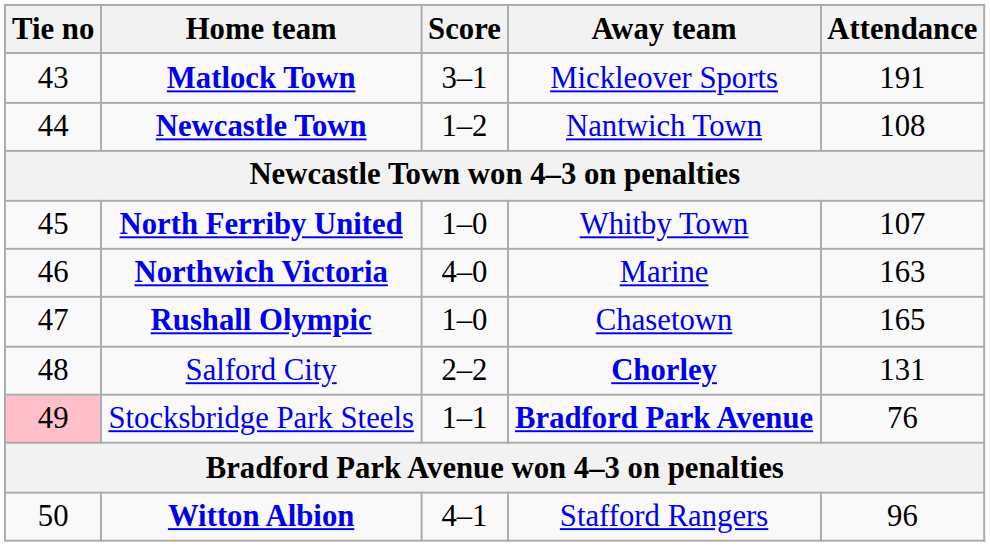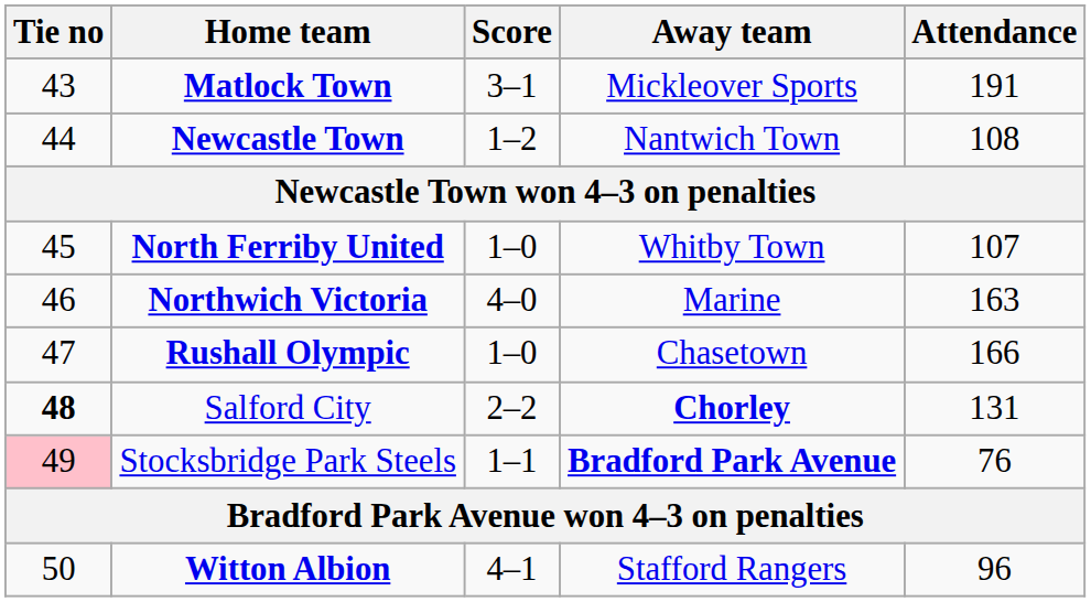 <table class="wikitable" style="text-align: center">
 <tr>
 <th>Tie no</th>
 <th>Home team</th>
 <th>Score</th>
 <th>Away team</th>
 <th>Attendance</th>
 </tr>
 <tr>
 <td>43</td>
 <td><strong><a href='#'>Matlock Town</a></strong></td>
 <td>3–1</td>
 <td><a href='#'>Mickleover Sports</a></td>
 <td>191</td>
 </tr>
 <tr>
 <td>44</td>
 <td><strong><a href='#'>Newcastle Town</a></strong></td>
 <td>1–2</td>
 <td><a href='#'>Nantwich Town</a></td>
 <td>108</td>
 </tr>
 <tr>
 <th colspan="5">Newcastle Town won 4–3 on penalties</th>
 </tr>
 <tr>
 <td>45</td>
 <td><strong><a href='#'>North Ferriby United</a></strong></td>
 <td>1–0</td>
 <td><a href='#'>Whitby Town</a></td>
 <td>107</td>
 </tr>
 <tr>
 <td>46</td>
 <td><strong><a href='#'>Northwich Victoria</a></strong></td>
 <td>4–0</td>
 <td><a href='#'>Marine</a></td>
 <td>163</td>
 </tr>
 <tr>
 <td>47</td>
 <td><strong><a href='#'>Rushall Olympic</a></strong></td>
 <td>1–0</td>
 <td><a href='#'>Chasetown</a></td>
-<td>165</td>
+<td>166</td>
 </tr>
 <tr>
-<td>48</td>
+<td><strong>48</strong></td>
 <td><a href='#'>Salford City</a></td>
 <td>2–2</td>
 <td><strong><a href='#'>Chorley</a></strong></td>
 <td>131</td>
 </tr>
 <tr>
 <td style="background: pink;">49</td>
 <td><a href='#'>Stocksbridge Park Steels</a></td>
 <td>1–1</td>
 <td><strong><a href='#'>Bradford Park Avenue</a></strong></td>
 <td>76</td>
 </tr>
 <tr>
 <th colspan="5">Bradford Park Avenue won 4–3 on penalties</th>
 </tr>
 <tr>
 <td>50</td>
 <td><strong><a href='#'>Witton Albion</a></strong></td>
 <td>4–1</td>
 <td><a href='#'>Stafford Rangers</a></td>
 <td>96</td>
 </tr>
 </table>
